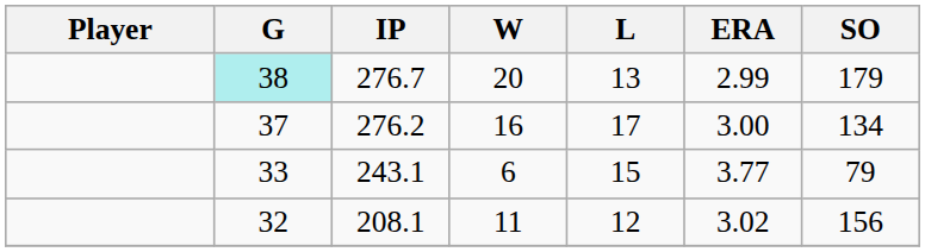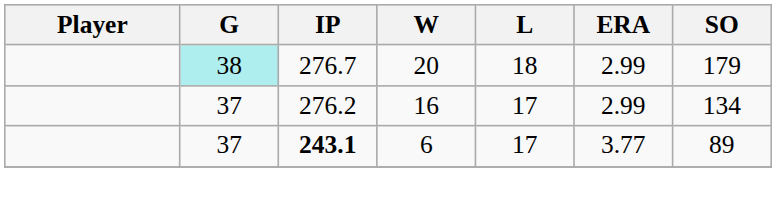 <table class="wikitable sortable">
 <tr>
 <th bgcolor="#DDDDFF" width="16%">Player</th>
 <th bgcolor="#DDDDFF" width="9%">G</th>
 <th bgcolor="#DDDDFF" width="9%">IP</th>
 <th bgcolor="#DDDDFF" width="9%">W</th>
 <th bgcolor="#DDDDFF" width="9%">L</th>
 <th bgcolor="#DDDDFF" width="9%">ERA</th>
 <th bgcolor="#DDDDFF" width="9%">SO</th>
 </tr>
 <tr align=center>
 <td></td>
 <td style="background: paleturquoise;">38</td>
 <td>276.7</td>
 <td>20</td>
-<td>13</td>
+<td>18</td>
 <td>2.99</td>
 <td>179</td>
 </tr>
 <tr align=center>
 <td></td>
 <td>37</td>
 <td>276.2</td>
 <td>16</td>
 <td>17</td>
-<td>3.00</td>
+<td>2.99</td>
 <td>134</td>
 </tr>
 <tr align=center>
 <td></td>
-<td>33</td>
-<td>243.1</td>
+<td>37</td>
+<td><strong>243.1</strong></td>
 <td>6</td>
-<td>15</td>
+<td>17</td>
 <td>3.77</td>
-<td>79</td>
-</tr>
-<tr align=center>
-<td></td>
-<td>32</td>
-<td>208.1</td>
-<td>11</td>
-<td>12</td>
-<td>3.02</td>
-<td>156</td>
+<td>89</td>
 </tr>
 <tr align=center>
 </tr>
 </table>
